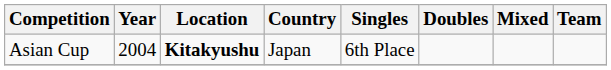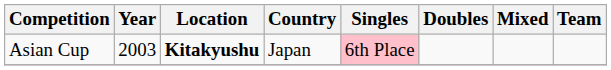 <table class="wikitable sortable">
 <tr class="hintergrundfarbe6">
 <th>Competition</th>
 <th>Year</th>
 <th>Location</th>
 <th>Country</th>
 <th>Singles</th>
 <th>Doubles</th>
 <th>Mixed</th>
 <th>Team</th>
 </tr>
 <tr>
 <td>Asian Cup</td>
-<td>2004</td>
+<td>2003</td>
 <td><strong>Kitakyushu</strong></td>
 <td>Japan</td>
-<td>6th Place</td>
+<td style="background: pink;">6th Place</td>
 <td></td>
 <td></td>
 <td></td>
 </tr>
 <tr>
 </tr>
 </table>
